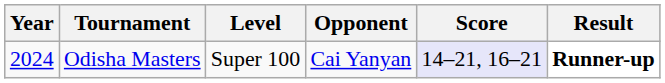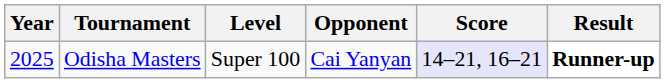 <table class="sortable wikitable" style="font-size: 90%;">
 <tr>
 <th>Year</th>
 <th>Tournament</th>
 <th>Level</th>
 <th>Opponent</th>
 <th>Score</th>
 <th>Result</th>
 </tr>
 <tr>
-<td align="center"><a href='#'>2024</a></td>
+<td align="center"><a href='#'>2025</a></td>
 <td align="left"><a href='#'>Odisha Masters</a></td>
 <td align="left">Super 100</td>
 <td align="left"> <a href='#'>Cai Yanyan</a></td>
 <td align="left" style="background: lavender;">14–21, 16–21</td>
 <td style="text-align:left; background:white"> <strong>Runner-up</strong></td>
 </tr>
 </table>
